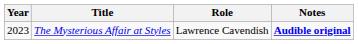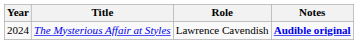 <table class="wikitable">
 <tr>
 <th>Year</th>
 <th>Title</th>
 <th>Role</th>
 <th>Notes</th>
 </tr>
 <tr>
-<td>2023</td>
+<td>2024</td>
 <td><em><a href='#'>The Mysterious Affair at Styles</a></em></td>
 <td>Lawrence Cavendish</td>
 <td><strong><a href='#'>Audible original</a></strong></td>
 </tr>
 </table>
